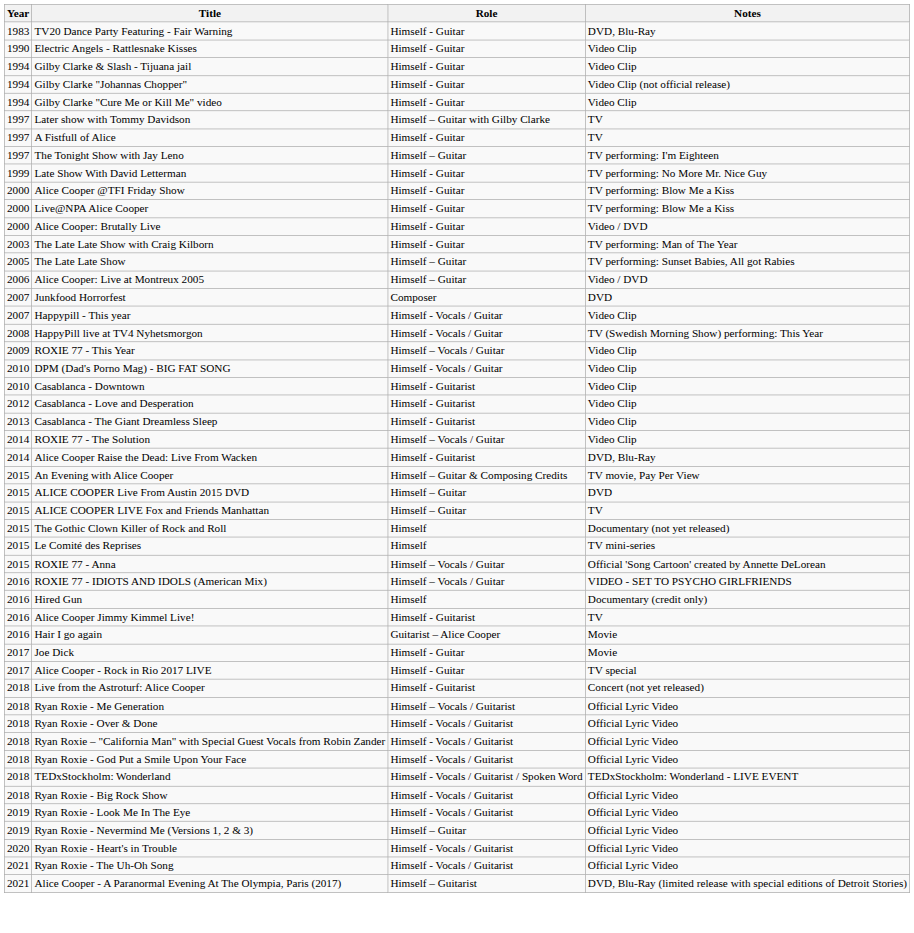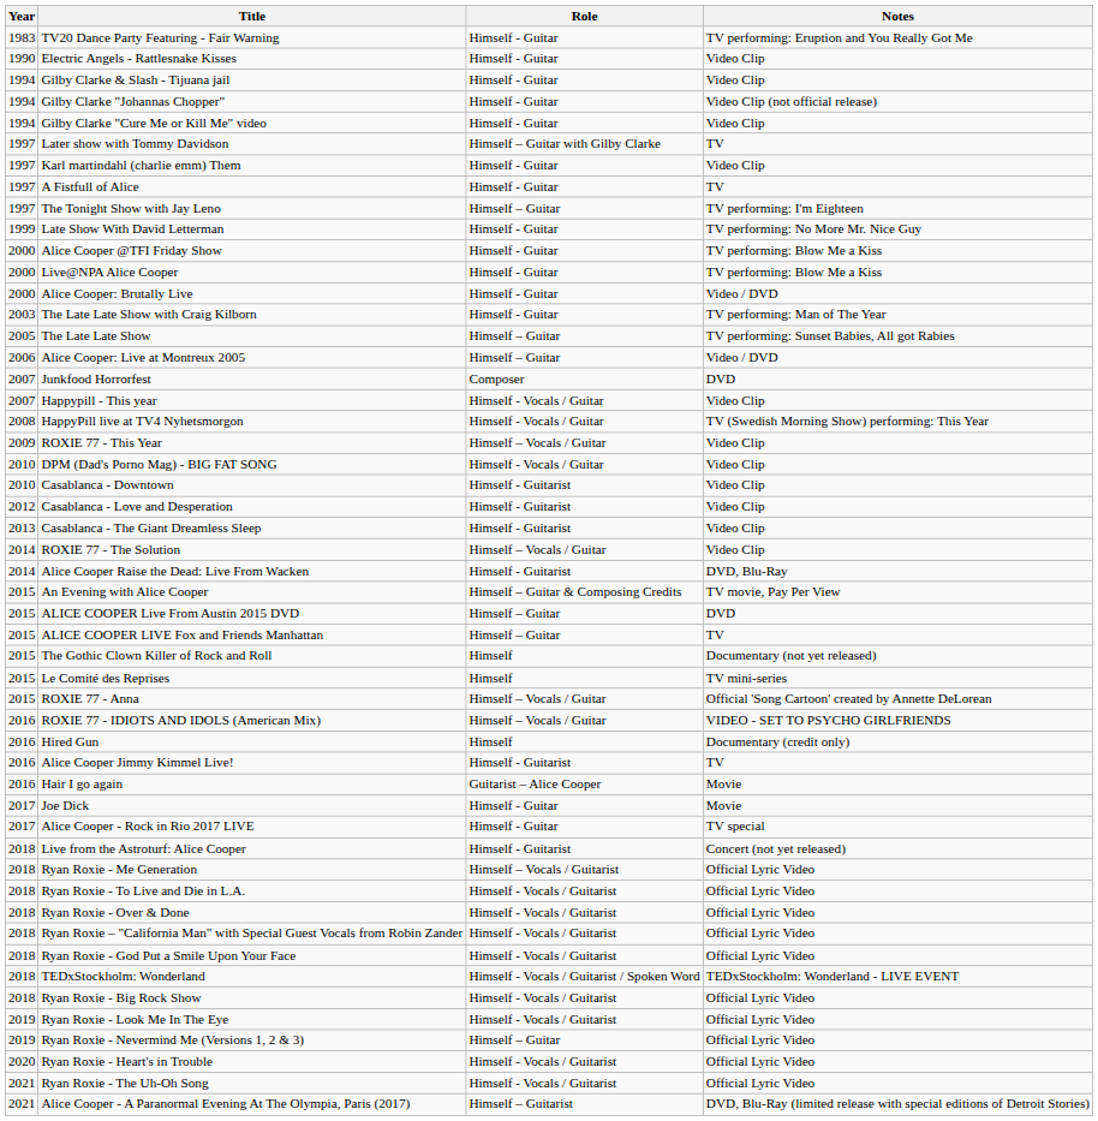 <table class="wikitable">
 <tr>
 <th>Year</th>
 <th>Title</th>
 <th>Role</th>
 <th>Notes</th>
 </tr>
 <tr>
 <td>1983</td>
 <td>TV20 Dance Party Featuring - Fair Warning</td>
 <td>Himself - Guitar</td>
-<td>DVD, Blu-Ray</td>
+<td>TV performing: Eruption and You Really Got Me</td>
 </tr>
 <tr>
 <td>1990</td>
 <td>Electric Angels - Rattlesnake Kisses</td>
 <td>Himself - Guitar</td>
 <td>Video Clip</td>
 </tr>
 <tr>
 <td>1994</td>
 <td>Gilby Clarke & Slash - Tijuana jail</td>
 <td>Himself - Guitar</td>
 <td>Video Clip</td>
 </tr>
 <tr>
 <td>1994</td>
 <td>Gilby Clarke "Johannas Chopper"</td>
 <td>Himself - Guitar</td>
 <td>Video Clip (not official release)</td>
 </tr>
 <tr>
 <td>1994</td>
 <td>Gilby Clarke "Cure Me or Kill Me" video</td>
 <td>Himself - Guitar</td>
 <td>Video Clip</td>
 </tr>
 <tr>
 <td>1997</td>
 <td>Later show with Tommy Davidson</td>
 <td>Himself – Guitar with Gilby Clarke</td>
 <td>TV</td>
+</tr>
+<tr>
+<td>1997</td>
+<td>Karl martindahl (charlie emm) Them</td>
+<td>Himself - Guitar</td>
+<td>Video Clip</td>
 </tr>
 <tr>
 <td>1997</td>
 <td>A Fistfull of Alice</td>
 <td>Himself - Guitar</td>
 <td>TV</td>
 </tr>
 <tr>
 <td>1997</td>
 <td>The Tonight Show with Jay Leno</td>
 <td>Himself – Guitar</td>
 <td>TV performing: I'm Eighteen</td>
 </tr>
 <tr>
 <td>1999</td>
 <td>Late Show With David Letterman</td>
 <td>Himself - Guitar</td>
 <td>TV performing: No More Mr. Nice Guy</td>
 </tr>
 <tr>
 <td>2000</td>
 <td>Alice Cooper @TFI Friday Show</td>
 <td>Himself - Guitar</td>
 <td>TV performing: Blow Me a Kiss</td>
 </tr>
 <tr>
 <td>2000</td>
 <td>Live@NPA Alice Cooper</td>
 <td>Himself - Guitar</td>
 <td>TV performing: Blow Me a Kiss</td>
 </tr>
 <tr>
 <td>2000</td>
 <td>Alice Cooper: Brutally Live</td>
 <td>Himself - Guitar</td>
 <td>Video / DVD</td>
 </tr>
 <tr>
 <td>2003</td>
 <td>The Late Late Show with Craig Kilborn</td>
 <td>Himself - Guitar</td>
 <td>TV performing: Man of The Year</td>
 </tr>
 <tr>
 <td>2005</td>
 <td>The Late Late Show</td>
 <td>Himself – Guitar</td>
 <td>TV performing: Sunset Babies, All got Rabies</td>
 </tr>
 <tr>
 <td>2006</td>
 <td>Alice Cooper: Live at Montreux 2005</td>
 <td>Himself – Guitar</td>
 <td>Video / DVD</td>
 </tr>
 <tr>
 <td>2007</td>
 <td>Junkfood Horrorfest</td>
 <td>Composer</td>
 <td>DVD</td>
 </tr>
 <tr>
 <td>2007</td>
 <td>Happypill - This year</td>
 <td>Himself - Vocals / Guitar</td>
 <td>Video Clip</td>
 </tr>
 <tr>
 <td>2008</td>
 <td>HappyPill live at TV4 Nyhetsmorgon</td>
 <td>Himself - Vocals / Guitar</td>
 <td>TV (Swedish Morning Show) performing:  This Year</td>
 </tr>
 <tr>
 <td>2009</td>
 <td>ROXIE 77 - This Year</td>
 <td>Himself – Vocals / Guitar</td>
 <td>Video Clip</td>
 </tr>
 <tr>
 <td>2010</td>
 <td>DPM (Dad's Porno Mag) - BIG FAT SONG</td>
 <td>Himself - Vocals / Guitar</td>
 <td>Video Clip</td>
 </tr>
 <tr>
 <td>2010</td>
 <td>Casablanca - Downtown</td>
 <td>Himself - Guitarist</td>
 <td>Video Clip</td>
 </tr>
 <tr>
 <td>2012</td>
 <td>Casablanca - Love and Desperation</td>
 <td>Himself - Guitarist</td>
 <td>Video Clip</td>
 </tr>
 <tr>
 <td>2013</td>
 <td>Casablanca - The Giant Dreamless Sleep</td>
 <td>Himself - Guitarist</td>
 <td>Video Clip</td>
 </tr>
 <tr>
 <td>2014</td>
 <td>ROXIE 77 - The Solution</td>
 <td>Himself – Vocals / Guitar</td>
 <td>Video Clip</td>
 </tr>
 <tr>
 <td>2014</td>
 <td>Alice Cooper Raise the Dead: Live From Wacken</td>
 <td>Himself - Guitarist</td>
 <td>DVD, Blu-Ray</td>
 </tr>
 <tr>
 <td>2015</td>
 <td>An Evening with Alice Cooper</td>
 <td>Himself – Guitar & Composing Credits</td>
 <td>TV movie, Pay Per View</td>
 </tr>
 <tr>
 <td>2015</td>
 <td>ALICE COOPER Live From Austin 2015 DVD</td>
 <td>Himself – Guitar</td>
 <td>DVD</td>
 </tr>
 <tr>
 <td>2015</td>
 <td>ALICE COOPER LIVE Fox and Friends Manhattan</td>
 <td>Himself – Guitar</td>
 <td>TV</td>
 </tr>
 <tr>
 <td>2015</td>
 <td>The Gothic Clown Killer of Rock and Roll</td>
 <td>Himself</td>
 <td>Documentary (not yet released)</td>
 </tr>
 <tr>
 <td>2015</td>
 <td>Le Comité des Reprises</td>
 <td>Himself</td>
 <td>TV mini-series</td>
 </tr>
 <tr>
 <td>2015</td>
 <td>ROXIE 77 - Anna</td>
 <td>Himself – Vocals / Guitar</td>
 <td>Official 'Song Cartoon' created by Annette DeLorean</td>
 </tr>
 <tr>
 <td>2016</td>
 <td>ROXIE 77 - IDIOTS AND IDOLS (American Mix)</td>
 <td>Himself – Vocals / Guitar</td>
 <td>VIDEO - SET TO PSYCHO GIRLFRIENDS</td>
 </tr>
 <tr>
 <td>2016</td>
 <td>Hired Gun</td>
 <td>Himself</td>
 <td>Documentary (credit only)</td>
 </tr>
 <tr>
 <td>2016</td>
 <td>Alice Cooper Jimmy Kimmel Live!</td>
 <td>Himself - Guitarist</td>
 <td>TV</td>
 </tr>
 <tr>
 <td>2016</td>
 <td>Hair I go again</td>
 <td>Guitarist – Alice Cooper</td>
 <td>Movie</td>
 </tr>
 <tr>
 <td>2017</td>
 <td>Joe Dick</td>
 <td>Himself - Guitar</td>
 <td>Movie</td>
 </tr>
 <tr>
 <td>2017</td>
 <td>Alice Cooper - Rock in Rio 2017 LIVE</td>
 <td>Himself - Guitar</td>
 <td>TV special</td>
 </tr>
 <tr>
 <td>2018</td>
 <td>Live from the Astroturf: Alice Cooper</td>
 <td>Himself - Guitarist</td>
 <td>Concert (not yet released)</td>
 </tr>
 <tr>
 <td>2018</td>
 <td>Ryan Roxie - Me Generation</td>
 <td>Himself – Vocals / Guitarist</td>
 <td>Official Lyric Video</td>
 </tr>
 <tr>
 <td>2018</td>
+<td>Ryan Roxie - To Live and Die in L.A.</td>
+<td>Himself - Vocals / Guitarist</td>
+<td>Official Lyric Video</td>
+</tr>
+<tr>
+<td>2018</td>
 <td>Ryan Roxie - Over & Done</td>
 <td>Himself - Vocals / Guitarist</td>
 <td>Official Lyric Video</td>
 </tr>
 <tr>
 <td>2018</td>
 <td>Ryan Roxie – "California Man" with Special Guest Vocals from Robin Zander</td>
 <td>Himself - Vocals / Guitarist</td>
 <td>Official Lyric Video</td>
 </tr>
 <tr>
 <td>2018</td>
 <td>Ryan Roxie - God Put a Smile Upon Your Face</td>
 <td>Himself - Vocals / Guitarist</td>
 <td>Official Lyric Video</td>
 </tr>
 <tr>
 <td>2018</td>
 <td>TEDxStockholm: Wonderland</td>
 <td>Himself - Vocals / Guitarist / Spoken Word</td>
 <td>TEDxStockholm: Wonderland - LIVE EVENT</td>
 </tr>
 <tr>
 <td>2018</td>
 <td>Ryan Roxie - Big Rock Show</td>
 <td>Himself - Vocals / Guitarist</td>
 <td>Official Lyric Video</td>
 </tr>
 <tr>
 <td>2019</td>
 <td>Ryan Roxie - Look Me In The Eye</td>
 <td>Himself - Vocals / Guitarist</td>
 <td>Official Lyric Video</td>
 </tr>
 <tr>
 <td>2019</td>
 <td>Ryan Roxie - Nevermind Me (Versions 1, 2 & 3)</td>
 <td>Himself – Guitar</td>
 <td>Official Lyric Video</td>
 </tr>
 <tr>
 <td>2020</td>
 <td>Ryan Roxie - Heart's in Trouble</td>
 <td>Himself - Vocals / Guitarist</td>
 <td>Official Lyric Video</td>
 </tr>
 <tr>
 <td>2021</td>
 <td>Ryan Roxie - The Uh-Oh Song</td>
 <td>Himself - Vocals / Guitarist</td>
 <td>Official Lyric Video</td>
 </tr>
 <tr>
 <td>2021</td>
 <td>Alice Cooper - A Paranormal Evening At The Olympia, Paris (2017)</td>
 <td>Himself – Guitarist</td>
 <td>DVD, Blu-Ray (limited release with special editions of Detroit Stories)</td>
 </tr>
 </table>
